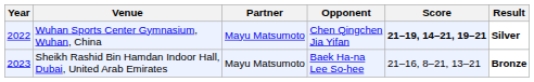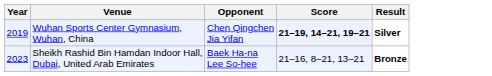 <table class="sortable wikitable" style="font-size: 90%">
 <tr>
 <th>Year</th>
 <th>Venue</th>
-<th>Partner</th>
 <th>Opponent</th>
 <th>Score</th>
 <th>Result</th>
 </tr>
 <tr style="background:#ECF2FF">
-<td align="center"><a href='#'>2022</a></td>
+<td align="center"><a href='#'>2019</a></td>
 <td align="left"><a href='#'>Wuhan Sports Center Gymnasium</a>,<br><a href='#'>Wuhan</a>, China</td>
-<td align="left"> <a href='#'>Mayu Matsumoto</a></td>
 <td align="left"> <a href='#'>Chen Qingchen</a> <br>  <a href='#'>Jia Yifan</a></td>
 <td align="left"><strong>21–19, 14–21, 19–21</strong></td>
 <td style="text-align:left; background:white"> <strong>Silver</strong></td>
 </tr>
 <tr style="background:#ECF2FF">
 <td align="center"><a href='#'>2023</a></td>
 <td align="left">Sheikh Rashid Bin Hamdan Indoor Hall,<br><a href='#'>Dubai</a>, United Arab Emirates</td>
-<td align="left"> Mayu Matsumoto</td>
 <td align="left"> <a href='#'>Baek Ha-na</a><br>  <a href='#'>Lee So-hee</a></td>
 <td align="left">21–16, 8–21, 13–21</td>
 <td style="text-align:left; background:white"> <strong>Bronze</strong></td>
 </tr>
 </table>
